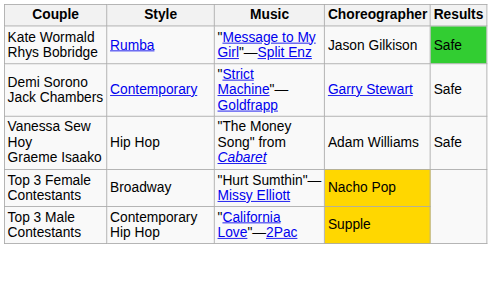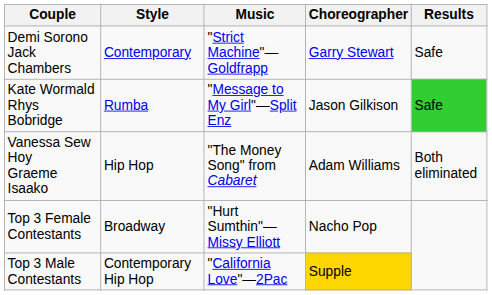 <table class="wikitable" style="width:90%;">
 <tr>
 <th>Couple</th>
 <th>Style</th>
 <th>Music</th>
 <th>Choreographer</th>
 <th>Results</th>
 </tr>
 <tr>
+<td>Demi Sorono<br>Jack Chambers</td>
+<td><a href='#'>Contemporary</a></td>
+<td>"<a href='#'>Strict Machine</a>"—<a href='#'>Goldfrapp</a></td>
+<td><a href='#'>Garry Stewart</a></td>
+<td>Safe</td>
+</tr>
+<tr>
 <td>Kate Wormald<br>Rhys Bobridge</td>
 <td><a href='#'>Rumba</a></td>
 <td>"<a href='#'>Message to My Girl</a>"—<a href='#'>Split Enz</a></td>
 <td>Jason Gilkison</td>
 <td style="background:limegreen;">Safe</td>
 </tr>
 <tr>
-<td>Demi Sorono<br>Jack Chambers</td>
-<td><a href='#'>Contemporary</a></td>
-<td>"<a href='#'>Strict Machine</a>"—<a href='#'>Goldfrapp</a></td>
-<td><a href='#'>Garry Stewart</a></td>
-<td>Safe</td>
-</tr>
-<tr>
 <td>Vanessa Sew Hoy<br>Graeme Isaako</td>
 <td>Hip Hop</td>
 <td>"The Money Song" from <em><a href='#'>Cabaret</a></em></td>
 <td>Adam Williams</td>
-<td>Safe</td>
+<td>Both eliminated</td>
 </tr>
 <tr>
 <td>Top 3 Female Contestants</td>
 <td>Broadway</td>
 <td>"Hurt Sumthin"—<a href='#'>Missy Elliott</a></td>
-<td style="background: gold;">Nacho Pop</td>
+<td>Nacho Pop</td>
 </tr>
 <tr>
 <td>Top 3 Male Contestants</td>
 <td>Contemporary Hip Hop</td>
 <td>"<a href='#'>California Love</a>"—<a href='#'>2Pac</a></td>
 <td style="background: gold;">Supple</td>
 </tr>
 </table>
